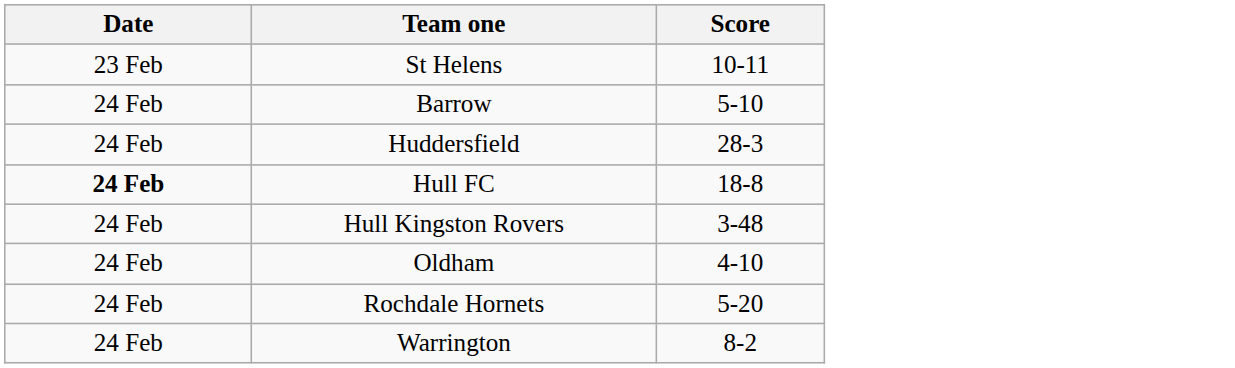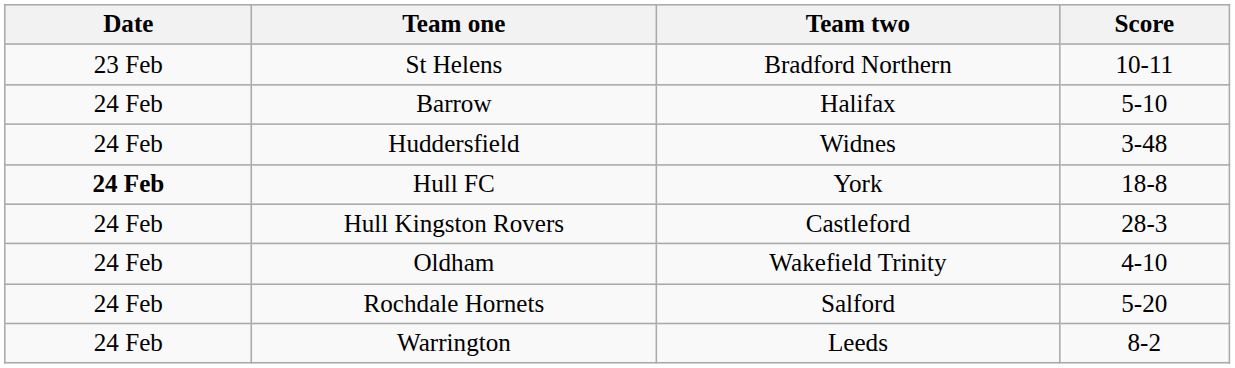 <table class="wikitable" style="text-align: center">
 <tr>
 <th width=150>Date</th>
 <th width=250>Team one</th>
+<th width=250>Team two</th>
 <th width=100>Score</th>
 </tr>
 <tr>
 <td>23 Feb</td>
 <td>St Helens</td>
+<td>Bradford Northern</td>
 <td>10-11</td>
 </tr>
 <tr>
 <td>24 Feb</td>
 <td>Barrow</td>
+<td>Halifax</td>
 <td>5-10</td>
 </tr>
 <tr>
 <td>24 Feb</td>
 <td>Huddersfield</td>
-<td>28-3</td>
+<td>Widnes</td>
+<td>3-48</td>
 </tr>
 <tr>
 <td><strong>24 Feb</strong></td>
 <td>Hull FC</td>
+<td>York</td>
 <td>18-8</td>
 </tr>
 <tr>
 <td>24 Feb</td>
 <td>Hull Kingston Rovers</td>
-<td>3-48</td>
+<td>Castleford</td>
+<td>28-3</td>
 </tr>
 <tr>
 <td>24 Feb</td>
 <td>Oldham</td>
+<td>Wakefield Trinity</td>
 <td>4-10</td>
 </tr>
 <tr>
 <td>24 Feb</td>
 <td>Rochdale Hornets</td>
+<td>Salford</td>
 <td>5-20</td>
 </tr>
 <tr>
 <td>24 Feb</td>
 <td>Warrington</td>
+<td>Leeds</td>
 <td>8-2</td>
 </tr>
 </table>
